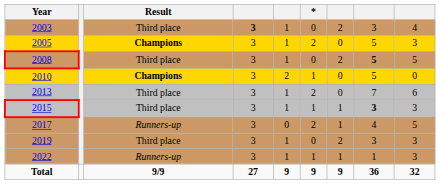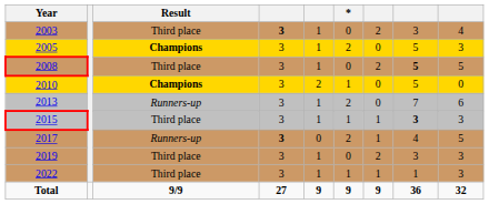 <table class="wikitable" style="width:80%; text-align:center;">
 <tr>
 <th>Year</th>
 <th width=1% rowspan=10></th>
 <th>Result</th>
 <th></th>
 <th></th>
 <th>*</th>
 <th></th>
 <th></th>
 <th></th>
 </tr>
 <tr style="background:#c96;">
 <td> <a href='#'>2003</a></td>
 <td>Third place</td>
 <td><strong>3</strong></td>
 <td>1</td>
 <td>0</td>
 <td>2</td>
 <td>3</td>
 <td>4</td>
 </tr>
 <tr style="background:gold;">
 <td> <a href='#'>2005</a></td>
 <td><strong>Champions</strong></td>
 <td>3</td>
 <td>1</td>
 <td>2</td>
 <td>0</td>
 <td>5</td>
 <td>3</td>
 </tr>
 <tr style="background:#c96;">
 <td style="border: 3px solid red"> <a href='#'>2008</a></td>
 <td>Third place</td>
 <td>3</td>
 <td>1</td>
 <td>0</td>
 <td>2</td>
 <td><strong>5</strong></td>
 <td>5</td>
 </tr>
 <tr style="background:gold;">
 <td> <a href='#'>2010</a></td>
 <td><strong>Champions</strong></td>
 <td>3</td>
 <td>2</td>
 <td>1</td>
 <td>0</td>
 <td>5</td>
 <td>0</td>
 </tr>
 <tr style="background:silver;">
 <td> <a href='#'>2013</a></td>
-<td>Third place</td>
+<td><em>Runners-up</em></td>
 <td>3</td>
 <td>1</td>
 <td>2</td>
 <td>0</td>
 <td>7</td>
 <td>6</td>
 </tr>
 <tr style="background:silver;">
 <td style="border: 3px solid red"> <a href='#'>2015</a></td>
 <td>Third place</td>
 <td>3</td>
 <td>1</td>
 <td>1</td>
 <td>1</td>
 <td><strong>3</strong></td>
 <td>3</td>
 </tr>
 <tr style="background:#c96;">
 <td> <a href='#'>2017</a></td>
 <td><em>Runners-up</em></td>
-<td>3</td>
+<td><strong>3</strong></td>
 <td>0</td>
 <td>2</td>
 <td>1</td>
 <td>4</td>
 <td>5</td>
 </tr>
 <tr style="background:#c96;">
 <td> <a href='#'>2019</a></td>
 <td>Third place</td>
 <td>3</td>
 <td>1</td>
 <td>0</td>
 <td>2</td>
 <td>3</td>
 <td>3</td>
 </tr>
 <tr style="background:#c96;">
 <td> <a href='#'>2022</a></td>
-<td><em>Runners-up</em></td>
+<td>Third place</td>
 <td>3</td>
 <td>1</td>
 <td>1</td>
 <td>1</td>
 <td>1</td>
 <td>3</td>
 </tr>
 <tr>
 <td><strong>Total</strong></td>
 <td></td>
 <td><strong>9/9</strong></td>
 <td><strong>27</strong></td>
 <td><strong>9</strong></td>
 <td><strong>9</strong></td>
 <td><strong>9</strong></td>
 <td><strong>36</strong></td>
 <td><strong>32</strong></td>
 </tr>
 </table>
